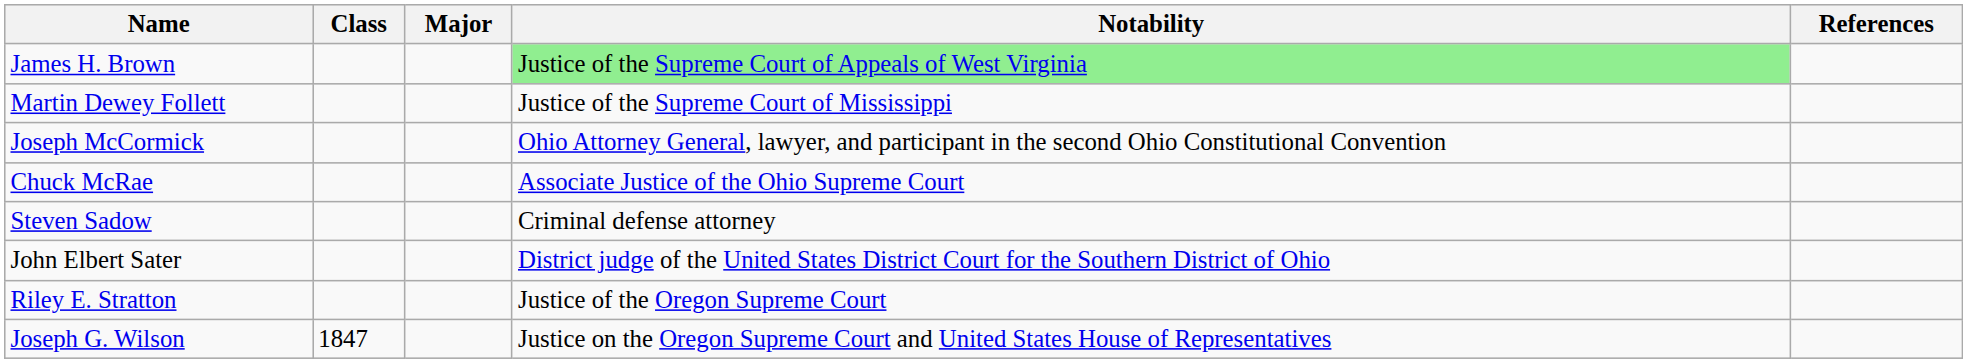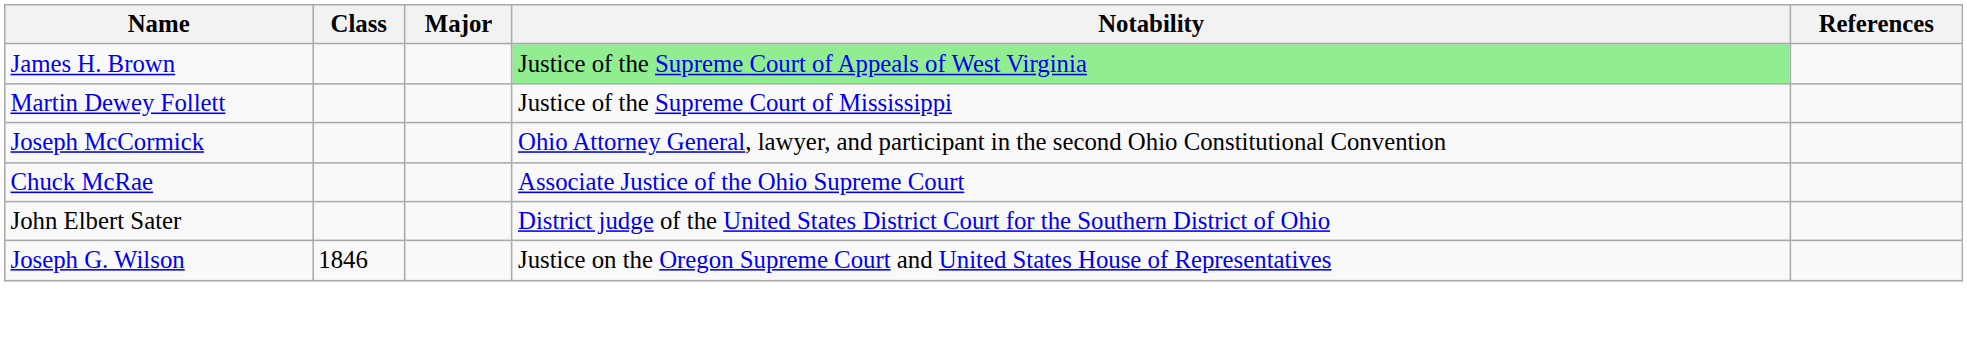 <table class="wikitable sortable" style="width:100%;">
 <tr>
 <th>Name</th>
 <th>Class</th>
 <th>Major</th>
 <th>Notability</th>
 <th>References</th>
 </tr>
 <tr>
 <td><a href='#'>James H. Brown</a></td>
 <td></td>
 <td></td>
 <td style="background: lightgreen;">Justice of the <a href='#'>Supreme Court of Appeals of West Virginia</a></td>
 <td></td>
 </tr>
 <tr>
 <td><a href='#'>Martin Dewey Follett</a></td>
 <td></td>
 <td></td>
 <td>Justice of the <a href='#'>Supreme Court of Mississippi</a></td>
 <td></td>
 </tr>
 <tr>
 <td><a href='#'>Joseph McCormick</a></td>
 <td></td>
 <td></td>
 <td><a href='#'>Ohio Attorney General</a>, lawyer, and participant in the second Ohio Constitutional Convention</td>
 <td></td>
 </tr>
 <tr>
 <td><a href='#'>Chuck McRae</a></td>
 <td></td>
 <td></td>
 <td><a href='#'>Associate Justice of the Ohio Supreme Court</a></td>
 <td></td>
 </tr>
 <tr>
-<td><a href='#'>Steven Sadow</a></td>
-<td></td>
-<td></td>
-<td>Criminal defense attorney</td>
-<td></td>
-</tr>
-<tr>
 <td>John Elbert Sater</td>
 <td></td>
 <td></td>
 <td><a href='#'>District judge</a> of the <a href='#'>United States District Court for the Southern District of Ohio</a></td>
 <td></td>
 </tr>
 <tr>
-<td><a href='#'>Riley E. Stratton</a></td>
-<td></td>
-<td></td>
-<td>Justice of the <a href='#'>Oregon Supreme Court</a></td>
-<td></td>
-</tr>
-<tr>
 <td><a href='#'>Joseph G. Wilson</a></td>
-<td>1847</td>
+<td>1846</td>
 <td></td>
 <td>Justice on the <a href='#'>Oregon Supreme Court</a> and <a href='#'>United States House of Representatives</a></td>
 <td></td>
 </tr>
 </table>
